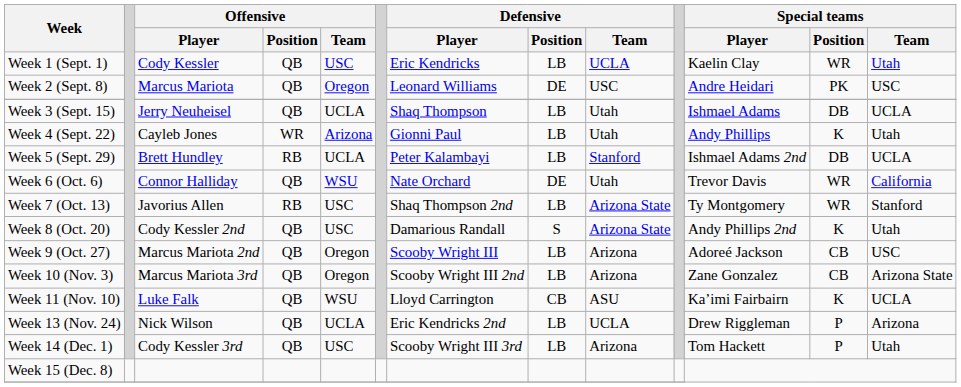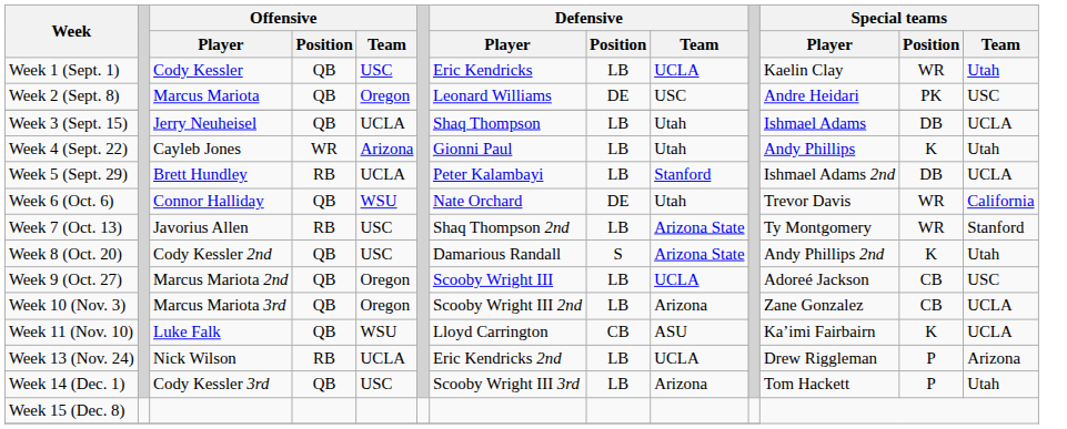 <table class="wikitable" border="1">
 <tr>
 <th rowspan="2">Week</th>
 <th rowSpan="16" style="background-color:lightgrey;"></th>
 <th colspan="3">Offensive</th>
 <th rowSpan="16" style="background-color:lightgrey;"></th>
 <th colspan="3">Defensive</th>
 <th rowSpan="16" style="background-color:lightgrey;"></th>
 <th colspan="3">Special teams</th>
 </tr>
 <tr>
 <th>Player</th>
 <th>Position</th>
 <th>Team</th>
 <th>Player</th>
 <th>Position</th>
 <th>Team</th>
 <th>Player</th>
 <th>Position</th>
 <th>Team</th>
 </tr>
 <tr>
 <td>Week 1 (Sept. 1)</td>
 <td><a href='#'>Cody Kessler</a></td>
 <td align=center>QB</td>
 <td><a href='#'>USC</a></td>
 <td><a href='#'>Eric Kendricks</a></td>
 <td align=center>LB</td>
 <td><a href='#'>UCLA</a></td>
 <td>Kaelin Clay</td>
 <td align=center>WR</td>
 <td><a href='#'>Utah</a></td>
 </tr>
 <tr>
 <td>Week 2 (Sept. 8)</td>
 <td><a href='#'>Marcus Mariota</a></td>
 <td align=center>QB</td>
 <td><a href='#'>Oregon</a></td>
 <td><a href='#'>Leonard Williams</a></td>
 <td align=center>DE</td>
 <td>USC</td>
 <td><a href='#'>Andre Heidari</a></td>
 <td align=center>PK</td>
 <td>USC</td>
 </tr>
 <tr>
 </tr>
 <tr>
 <td>Week 3 (Sept. 15)</td>
 <td><a href='#'>Jerry Neuheisel</a></td>
 <td align=center>QB</td>
 <td>UCLA</td>
 <td><a href='#'>Shaq Thompson</a></td>
 <td align=center>LB</td>
 <td>Utah</td>
 <td><a href='#'>Ishmael Adams</a></td>
 <td align=center>DB</td>
 <td>UCLA</td>
 </tr>
 <tr>
 <td>Week 4 (Sept. 22)</td>
 <td>Cayleb Jones</td>
 <td align=center>WR</td>
 <td><a href='#'>Arizona</a></td>
 <td><a href='#'>Gionni Paul</a></td>
 <td align=center>LB</td>
 <td>Utah</td>
 <td><a href='#'>Andy Phillips</a></td>
 <td align=center>K</td>
 <td>Utah</td>
 </tr>
 <tr>
 <td>Week 5 (Sept. 29)</td>
 <td><a href='#'>Brett Hundley</a></td>
 <td align=center>RB</td>
 <td>UCLA</td>
 <td><a href='#'>Peter Kalambayi</a></td>
 <td align=center>LB</td>
 <td><a href='#'>Stanford</a></td>
 <td>Ishmael Adams <em>2nd</em></td>
 <td align=center>DB</td>
 <td>UCLA</td>
 </tr>
 <tr>
 <td>Week 6 (Oct. 6)</td>
 <td><a href='#'>Connor Halliday</a></td>
 <td align=center>QB</td>
 <td><a href='#'>WSU</a></td>
 <td><a href='#'>Nate Orchard</a></td>
 <td align=center>DE</td>
 <td>Utah</td>
 <td>Trevor Davis</td>
 <td align=center>WR</td>
 <td><a href='#'>California</a></td>
 </tr>
 <tr>
 <td>Week 7 (Oct. 13)</td>
 <td>Javorius Allen</td>
 <td align=center>RB</td>
 <td>USC</td>
 <td>Shaq Thompson <em>2nd</em></td>
 <td align=center>LB</td>
 <td><a href='#'>Arizona State</a></td>
 <td>Ty Montgomery</td>
 <td align=center>WR</td>
 <td>Stanford</td>
 </tr>
 <tr>
 <td>Week 8 (Oct. 20)</td>
 <td>Cody Kessler <em>2nd</em></td>
 <td align=center>QB</td>
 <td>USC</td>
 <td>Damarious Randall</td>
 <td align=center>S</td>
 <td><a href='#'>Arizona State</a></td>
 <td>Andy Phillips <em>2nd</em></td>
 <td align=center>K</td>
 <td>Utah</td>
 </tr>
 <tr>
 <td>Week 9 (Oct. 27)</td>
 <td>Marcus Mariota <em>2nd</em></td>
 <td align=center>QB</td>
 <td>Oregon</td>
 <td><a href='#'>Scooby Wright III</a></td>
 <td align=center>LB</td>
-<td>Arizona</td>
+<td><a href='#'>UCLA</a></td>
 <td>Adoreé Jackson</td>
 <td align=center>CB</td>
 <td>USC</td>
 </tr>
 <tr>
 <td>Week 10 (Nov. 3)</td>
 <td>Marcus Mariota <em>3rd</em></td>
 <td align=center>QB</td>
 <td>Oregon</td>
 <td>Scooby Wright III <em>2nd</em></td>
 <td align=center>LB</td>
 <td>Arizona</td>
 <td>Zane Gonzalez</td>
 <td align=center>CB</td>
-<td>Arizona State</td>
+<td>UCLA</td>
 </tr>
 <tr>
 <td>Week 11 (Nov. 10)</td>
 <td><a href='#'>Luke Falk</a></td>
 <td align=center>QB</td>
 <td>WSU</td>
 <td>Lloyd Carrington</td>
 <td align=center>CB</td>
 <td>ASU</td>
 <td>Ka’imi Fairbairn</td>
 <td align=center>K</td>
 <td>UCLA</td>
 </tr>
 <tr>
 <td>Week 13 (Nov. 24)</td>
 <td>Nick Wilson</td>
-<td align=center>QB</td>
+<td align=center>RB</td>
 <td>UCLA</td>
 <td>Eric Kendricks <em>2nd</em></td>
 <td align=center>LB</td>
 <td>UCLA</td>
 <td>Drew Riggleman</td>
 <td align=center>P</td>
 <td>Arizona</td>
 </tr>
 <tr>
 <td>Week 14 (Dec. 1)</td>
 <td>Cody Kessler <em>3rd</em></td>
 <td align=center>QB</td>
 <td>USC</td>
 <td>Scooby Wright III <em>3rd</em></td>
 <td align=center>LB</td>
 <td>Arizona</td>
 <td>Tom Hackett</td>
 <td align=center>P</td>
 <td>Utah</td>
 </tr>
 <tr>
 <td>Week 15 (Dec. 8)</td>
 <td> </td>
 <td align=center> </td>
 <td> </td>
 <td> </td>
 <td align=center> </td>
 <td> </td>
 <td> </td>
 <td align=center> </td>
 <td> </td>
 </tr>
 <tr>
 </tr>
 </table>
